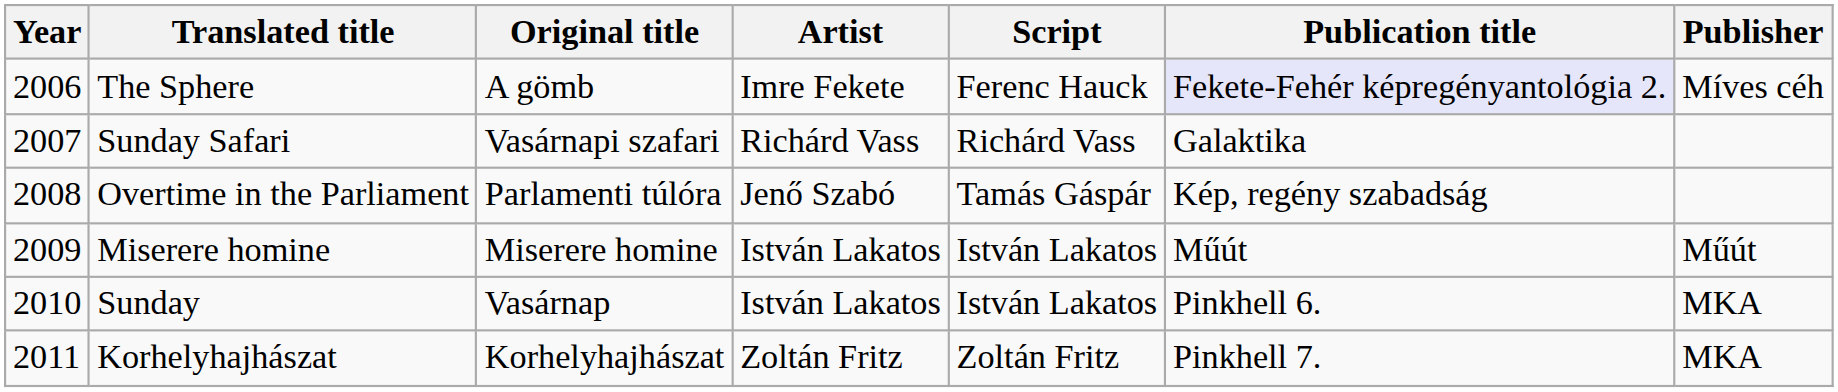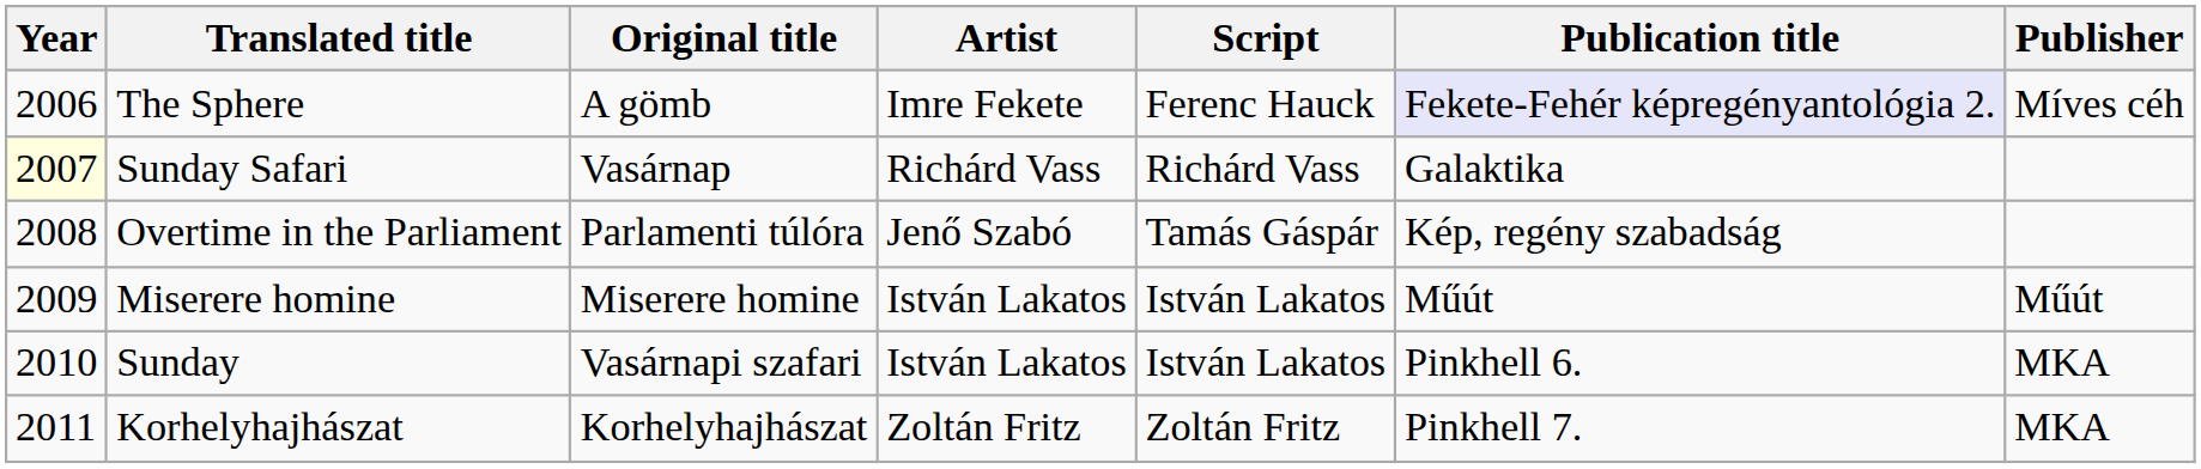 <table | class="wikitable">
 <tr valign="top">
 <th><strong>Year</strong></th>
 <th><strong>Translated title</strong></th>
 <th><strong>Original title</strong></th>
 <th><strong>Artist</strong></th>
 <th><strong>Script</strong></th>
 <th><strong>Publication title</strong></th>
 <th><strong>Publisher</strong></th>
 </tr>
 <tr>
 <td>2006</td>
 <td>The Sphere</td>
 <td>A gömb</td>
 <td>Imre Fekete</td>
 <td>Ferenc Hauck</td>
 <td style="background: lavender;">Fekete-Fehér képregényantológia 2.</td>
 <td>Míves céh</td>
 </tr>
 <tr>
-<td>2007</td>
+<td style="background: lightyellow;">2007</td>
 <td>Sunday Safari</td>
-<td>Vasárnapi szafari</td>
+<td>Vasárnap</td>
 <td>Richárd Vass</td>
 <td>Richárd Vass</td>
 <td>Galaktika</td>
 <td></td>
 </tr>
 <tr>
 <td>2008</td>
 <td>Overtime in the Parliament</td>
 <td>Parlamenti túlóra</td>
 <td>Jenő Szabó</td>
 <td>Tamás Gáspár</td>
 <td>Kép, regény szabadság</td>
 <td></td>
 </tr>
 <tr>
 <td>2009</td>
 <td>Miserere homine</td>
 <td>Miserere homine</td>
 <td>István Lakatos</td>
 <td>István Lakatos</td>
 <td>Műút</td>
 <td>Műút</td>
 </tr>
 <tr>
 <td>2010</td>
 <td>Sunday</td>
-<td>Vasárnap</td>
+<td>Vasárnapi szafari</td>
 <td>István Lakatos</td>
 <td>István Lakatos</td>
 <td>Pinkhell 6.</td>
 <td>MKA</td>
 </tr>
 <tr>
 <td>2011</td>
 <td>Korhelyhajhászat</td>
 <td>Korhelyhajhászat</td>
 <td>Zoltán Fritz</td>
 <td>Zoltán Fritz</td>
 <td>Pinkhell 7.</td>
 <td>MKA</td>
 </tr>
 </table>
